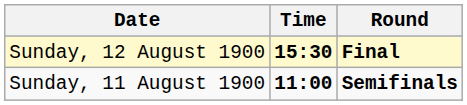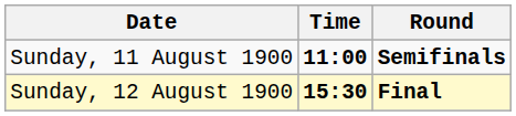 <table class="wikitable">
 <tr>
 <th>Date</th>
 <th>Time</th>
 <th>Round</th>
 </tr>
+<tr>
+<td>Sunday, 11 August 1900</td>
+<td><strong>11:00</strong></td>
+<td><strong>Semifinals</strong></td>
+</tr>
 <tr style=background:lemonchiffon>
 <td>Sunday, 12 August 1900</td>
 <td><strong>15:30</strong></td>
 <td><strong>Final</strong></td>
 </tr>
-<tr>
-<td>Sunday, 11 August 1900</td>
-<td><strong>11:00</strong></td>
-<td><strong>Semifinals</strong></td>
-</tr>
 </table>
